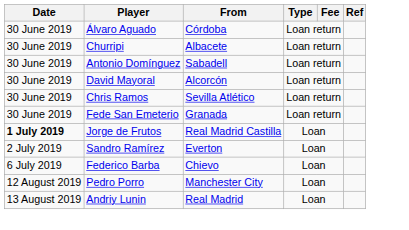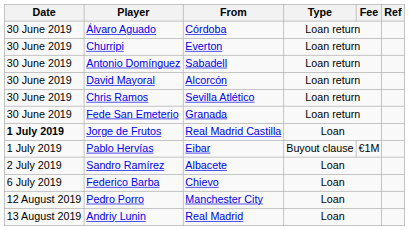 <table class="wikitable">
 <tr>
 <th>Date</th>
 <th>Player</th>
 <th>From</th>
 <th>Type</th>
 <th>Fee</th>
 <th>Ref</th>
 </tr>
 <tr>
 <td>30 June 2019</td>
 <td> <a href='#'>Álvaro Aguado</a></td>
 <td><a href='#'>Córdoba</a></td>
 <td style="text-align:center;" colspan="2">Loan return</td>
 <td align=center></td>
 </tr>
 <tr>
 <td>30 June 2019</td>
 <td> <a href='#'>Churripi</a></td>
-<td><a href='#'>Albacete</a></td>
+<td> <a href='#'>Everton</a></td>
 <td style="text-align:center;" colspan="2">Loan return</td>
 <td align=center></td>
 </tr>
 <tr>
 <td>30 June 2019</td>
 <td> <a href='#'>Antonio Domínguez</a></td>
 <td><a href='#'>Sabadell</a></td>
 <td style="text-align:center;" colspan="2">Loan return</td>
 <td align=center></td>
 </tr>
 <tr>
 <td>30 June 2019</td>
 <td> <a href='#'>David Mayoral</a></td>
 <td><a href='#'>Alcorcón</a></td>
 <td style="text-align:center;" colspan="2">Loan return</td>
 <td align=center></td>
 </tr>
 <tr>
 <td>30 June 2019</td>
 <td> <a href='#'>Chris Ramos</a></td>
 <td><a href='#'>Sevilla Atlético</a></td>
 <td style="text-align:center;" colspan="2">Loan return</td>
 <td align=center></td>
 </tr>
 <tr>
 <td>30 June 2019</td>
 <td> <a href='#'>Fede San Emeterio</a></td>
 <td><a href='#'>Granada</a></td>
 <td style="text-align:center;" colspan="2">Loan return</td>
 <td align=center></td>
 </tr>
 <tr>
 <td><strong>1 July 2019</strong></td>
 <td> <a href='#'>Jorge de Frutos</a></td>
 <td><a href='#'>Real Madrid Castilla</a></td>
 <td style="text-align:center;" colspan="2">Loan</td>
 <td align=center></td>
 </tr>
 <tr>
+<td>1 July 2019</td>
+<td> <a href='#'>Pablo Hervías</a></td>
+<td><a href='#'>Eibar</a></td>
+<td align=center>Buyout clause</td>
+<td align=center=>€1M</td>
+<td align=center></td>
+</tr>
+<tr>
 <td>2 July 2019</td>
 <td> <a href='#'>Sandro Ramírez</a></td>
-<td> <a href='#'>Everton</a></td>
+<td><a href='#'>Albacete</a></td>
 <td style="text-align:center;" colspan="2">Loan</td>
 <td align=center></td>
 </tr>
 <tr>
 <td>6 July 2019</td>
 <td> <a href='#'>Federico Barba</a></td>
 <td> <a href='#'>Chievo</a></td>
 <td style="text-align:center;" colspan="2">Loan</td>
 <td align=center></td>
 </tr>
 <tr>
 <td>12 August 2019</td>
 <td> <a href='#'>Pedro Porro</a></td>
 <td> <a href='#'>Manchester City</a></td>
 <td style="text-align:center;" colspan="2">Loan</td>
 <td align=center></td>
 </tr>
 <tr>
 <td>13 August 2019</td>
 <td> <a href='#'>Andriy Lunin</a></td>
 <td><a href='#'>Real Madrid</a></td>
 <td style="text-align:center;" colspan="2">Loan</td>
 <td align=center></td>
 </tr>
 </table>
